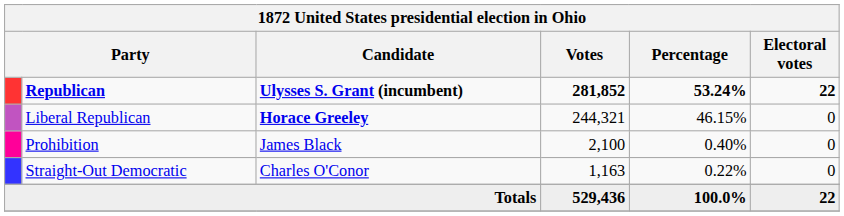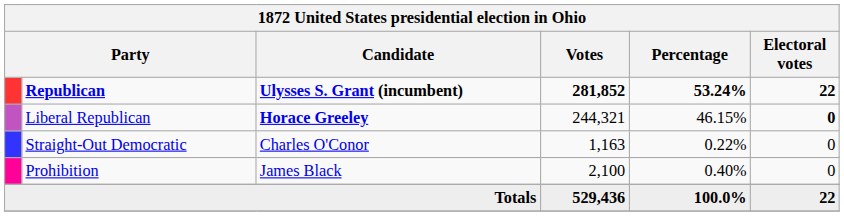 <table class="wikitable" style="font-size: 95%;">
 <tr>
 <th colspan="6">1872 United States presidential election in Ohio</th>
 </tr>
 <tr>
 <th colspan="2" style="width: 15em">Party</th>
 <th style="width: 17em">Candidate</th>
 <th style="width: 5em">Votes</th>
 <th style="width: 7em">Percentage</th>
 <th style="width: 5em">Electoral votes</th>
 </tr>
 <tr>
 <th style="background-color:#FF3333; width: 3px"></th>
 <td style="width: 130px"><strong><a href='#'>Republican</a></strong></td>
 <td><strong><a href='#'>Ulysses S. Grant</a> (incumbent)</strong></td>
 <td align="right"><strong>281,852</strong></td>
 <td align="right"><strong>53.24%</strong></td>
 <td align="right"><strong>22</strong></td>
 </tr>
 <tr>
 <th style="background-color:#C154C1; width: 3px"></th>
 <td style="width: 130px"><a href='#'>Liberal Republican</a></td>
 <td><strong><a href='#'>Horace Greeley</a></strong></td>
 <td align="right">244,321</td>
 <td align="right">46.15%</td>
+<td align="right"><strong>0</strong></td>
+</tr>
+<tr>
+<th style="background-color:#3333FF; width: 3px"></th>
+<td style="width: 130px"><a href='#'>Straight-Out Democratic</a></td>
+<td><a href='#'>Charles O'Conor</a></td>
+<td align="right">1,163</td>
+<td align="right">0.22%</td>
 <td align="right">0</td>
 </tr>
 <tr>
 <th style="background-color:#f09; width: 3px"></th>
 <td style="width: 130px"><a href='#'>Prohibition</a></td>
 <td><a href='#'>James Black</a></td>
 <td align="right">2,100</td>
 <td align="right">0.40%</td>
-<td align="right">0</td>
-</tr>
-<tr>
-<th style="background-color:#3333FF; width: 3px"></th>
-<td style="width: 130px"><a href='#'>Straight-Out Democratic</a></td>
-<td><a href='#'>Charles O'Conor</a></td>
-<td align="right">1,163</td>
-<td align="right">0.22%</td>
 <td align="right">0</td>
 </tr>
 <tr>
 </tr>
 <tr bgcolor="#EEEEEE">
 <td colspan="3" align="right"><strong>Totals</strong></td>
 <td align="right"><strong>529,436</strong></td>
 <td align="right"><strong>100.0%</strong></td>
 <td align="right"><strong>22</strong></td>
 </tr>
 <tr>
 </tr>
 </table>
